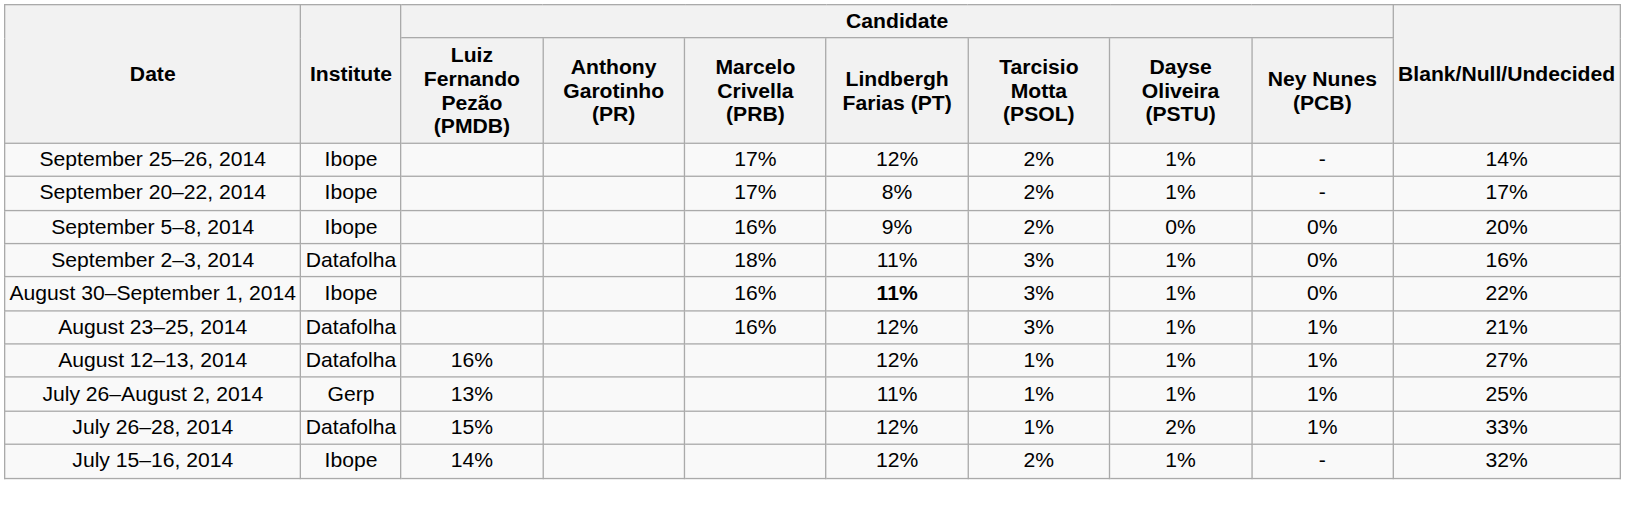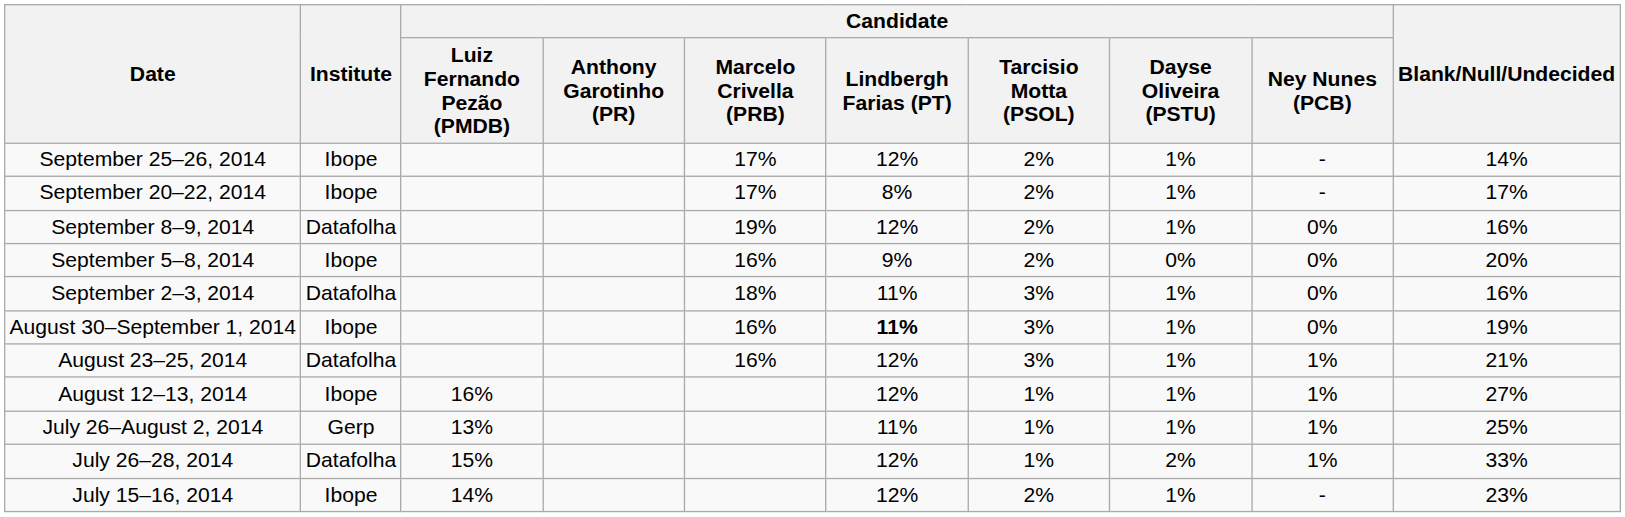 <table class=wikitable style=text-align:center;>
 <tr>
 <th rowspan=2>Date</th>
 <th rowspan=2>Institute</th>
 <th colspan=7>Candidate</th>
 <th rowspan=2>Blank/Null/Undecided</th>
 </tr>
 <tr>
 <th width=100>Luiz Fernando Pezão (PMDB)</th>
 <th width=100>Anthony Garotinho (PR)</th>
 <th width=100>Marcelo Crivella (PRB)</th>
 <th width=100>Lindbergh Farias (PT)</th>
 <th width=100>Tarcisio Motta (PSOL)</th>
 <th width=100>Dayse Oliveira (PSTU)</th>
 <th width=100>Ney Nunes (PCB)</th>
 </tr>
 <tr>
 <td>September 25–26, 2014</td>
 <td>Ibope</td>
 <td></td>
 <td></td>
 <td>17%</td>
 <td>12%</td>
 <td>2%</td>
 <td>1%</td>
 <td>-</td>
 <td>14%</td>
 </tr>
 <tr>
 <td>September 20–22, 2014</td>
 <td>Ibope</td>
 <td></td>
 <td></td>
 <td>17%</td>
 <td>8%</td>
 <td>2%</td>
 <td>1%</td>
 <td>-</td>
 <td>17%</td>
 </tr>
 <tr>
+<td>September 8–9, 2014</td>
+<td>Datafolha</td>
+<td></td>
+<td></td>
+<td>19%</td>
+<td>12%</td>
+<td>2%</td>
+<td>1%</td>
+<td>0%</td>
+<td>16%</td>
+</tr>
+<tr>
 <td>September 5–8, 2014</td>
 <td>Ibope</td>
 <td></td>
 <td></td>
 <td>16%</td>
 <td>9%</td>
 <td>2%</td>
 <td>0%</td>
 <td>0%</td>
 <td>20%</td>
 </tr>
 <tr>
 <td>September 2–3, 2014</td>
 <td>Datafolha</td>
 <td></td>
 <td></td>
 <td>18%</td>
 <td>11%</td>
 <td>3%</td>
 <td>1%</td>
 <td>0%</td>
 <td>16%</td>
 </tr>
 <tr>
 <td>August 30–September 1, 2014</td>
 <td>Ibope</td>
 <td></td>
 <td></td>
 <td>16%</td>
 <td><strong>11%</strong></td>
 <td>3%</td>
 <td>1%</td>
 <td>0%</td>
-<td>22%</td>
+<td>19%</td>
 </tr>
 <tr>
 <td>August 23–25, 2014</td>
 <td>Datafolha</td>
 <td></td>
 <td></td>
 <td>16%</td>
 <td>12%</td>
 <td>3%</td>
 <td>1%</td>
 <td>1%</td>
 <td>21%</td>
 </tr>
 <tr>
 <td>August 12–13, 2014</td>
-<td>Datafolha</td>
+<td>Ibope</td>
 <td>16%</td>
 <td></td>
 <td></td>
 <td>12%</td>
 <td>1%</td>
 <td>1%</td>
 <td>1%</td>
 <td>27%</td>
 </tr>
 <tr>
 <td>July 26–August 2, 2014</td>
 <td>Gerp</td>
 <td>13%</td>
 <td></td>
 <td></td>
 <td>11%</td>
 <td>1%</td>
 <td>1%</td>
 <td>1%</td>
 <td>25%</td>
 </tr>
 <tr>
 <td>July 26–28, 2014</td>
 <td>Datafolha</td>
 <td>15%</td>
 <td></td>
 <td></td>
 <td>12%</td>
 <td>1%</td>
 <td>2%</td>
 <td>1%</td>
 <td>33%</td>
 </tr>
 <tr>
 <td>July 15–16, 2014</td>
 <td>Ibope</td>
 <td>14%</td>
 <td></td>
 <td></td>
 <td>12%</td>
 <td>2%</td>
 <td>1%</td>
 <td>-</td>
-<td>32%</td>
+<td>23%</td>
 </tr>
 </table>
